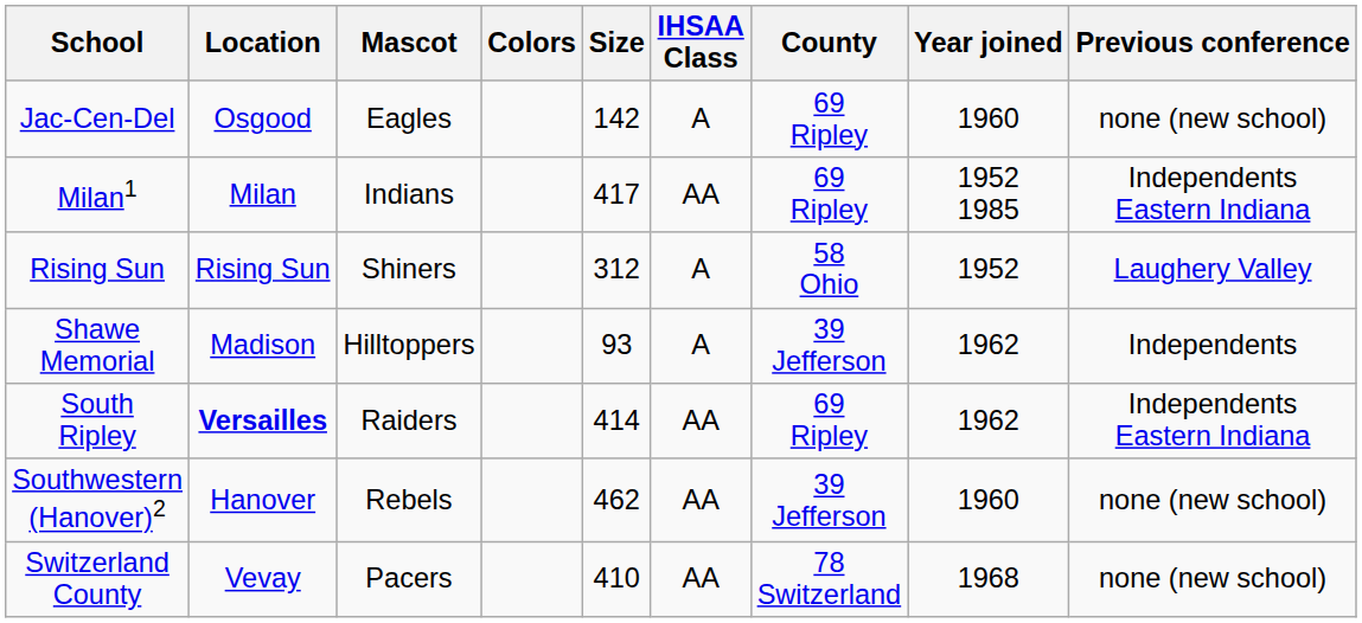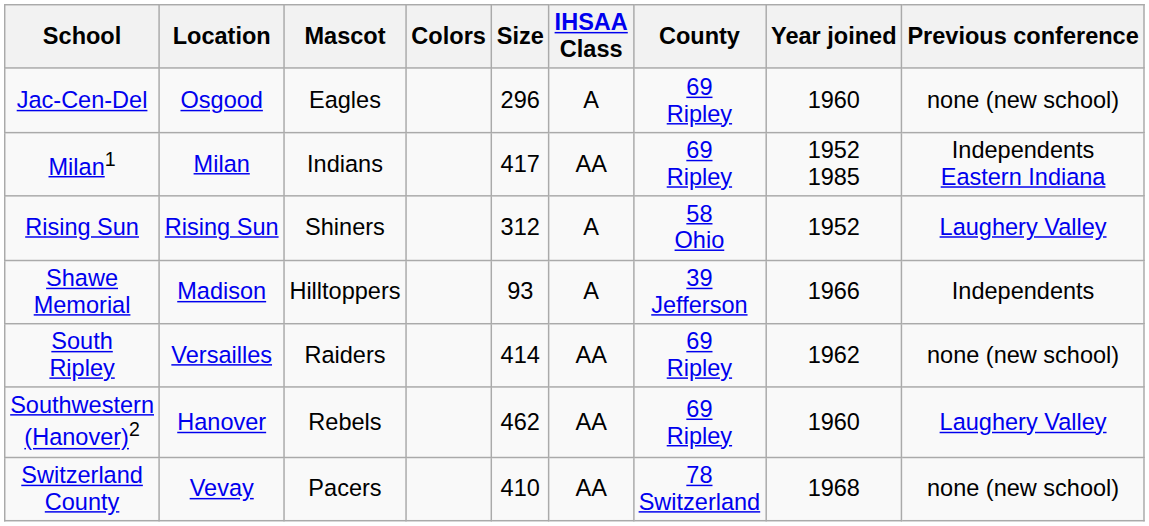 <table class="wikitable" style="text-align:center">
 <tr>
 <th>School</th>
 <th>Location</th>
 <th>Mascot</th>
 <th>Colors</th>
 <th>Size</th>
 <th><a href='#'>IHSAA</a> <br> Class</th>
 <th>County</th>
 <th>Year joined</th>
 <th>Previous conference</th>
 </tr>
 <tr>
 <td><a href='#'>Jac-Cen-Del</a></td>
 <td><a href='#'>Osgood</a></td>
 <td>Eagles</td>
 <td>  <br> </td>
-<td>142</td>
+<td>296</td>
 <td>A</td>
 <td><a href='#'>69 <br> Ripley</a></td>
 <td>1960</td>
 <td>none (new school)</td>
 </tr>
 <tr>
 <td><a href='#'>Milan</a><sup>1</sup></td>
 <td><a href='#'>Milan</a></td>
 <td>Indians</td>
 <td>  <br> </td>
 <td>417</td>
 <td>AA</td>
 <td><a href='#'>69 <br> Ripley</a></td>
 <td>1952<br>1985</td>
 <td>Independents<br><a href='#'>Eastern Indiana</a></td>
 </tr>
 <tr>
 <td><a href='#'>Rising Sun</a></td>
 <td><a href='#'>Rising Sun</a></td>
 <td>Shiners</td>
 <td>  <br> </td>
 <td>312</td>
 <td>A</td>
 <td><a href='#'>58 <br> Ohio</a></td>
 <td>1952</td>
 <td><a href='#'>Laughery Valley</a></td>
 </tr>
 <tr>
 <td><a href='#'>Shawe<br>Memorial</a></td>
 <td><a href='#'>Madison</a></td>
 <td>Hilltoppers</td>
 <td>  <br> </td>
 <td>93</td>
 <td>A</td>
 <td><a href='#'>39 <br> Jefferson</a></td>
-<td>1962</td>
+<td>1966</td>
 <td>Independents</td>
 </tr>
 <tr>
 <td><a href='#'>South<br>Ripley</a></td>
-<td><strong><a href='#'>Versailles</a></strong></td>
+<td><a href='#'>Versailles</a></td>
 <td>Raiders</td>
 <td> </td>
 <td>414</td>
 <td>AA</td>
 <td><a href='#'>69 <br> Ripley</a></td>
 <td>1962</td>
-<td>Independents<br><a href='#'>Eastern Indiana</a></td>
+<td>none (new school)</td>
 </tr>
 <tr>
 <td><a href='#'>Southwestern <br> (Hanover)</a><sup>2</sup></td>
 <td><a href='#'>Hanover</a></td>
 <td>Rebels</td>
 <td>  <br> </td>
 <td>462</td>
 <td>AA</td>
-<td><a href='#'>39 <br> Jefferson</a></td>
+<td><a href='#'>69 <br> Ripley</a></td>
 <td>1960</td>
-<td>none (new school)</td>
+<td><a href='#'>Laughery Valley</a></td>
 </tr>
 <tr>
 <td><a href='#'>Switzerland<br>County</a></td>
 <td><a href='#'>Vevay</a></td>
 <td>Pacers</td>
 <td>  <br>  </td>
 <td>410</td>
 <td>AA</td>
 <td><a href='#'>78 <br> Switzerland</a></td>
 <td>1968</td>
 <td>none (new school)</td>
 </tr>
 </table>
